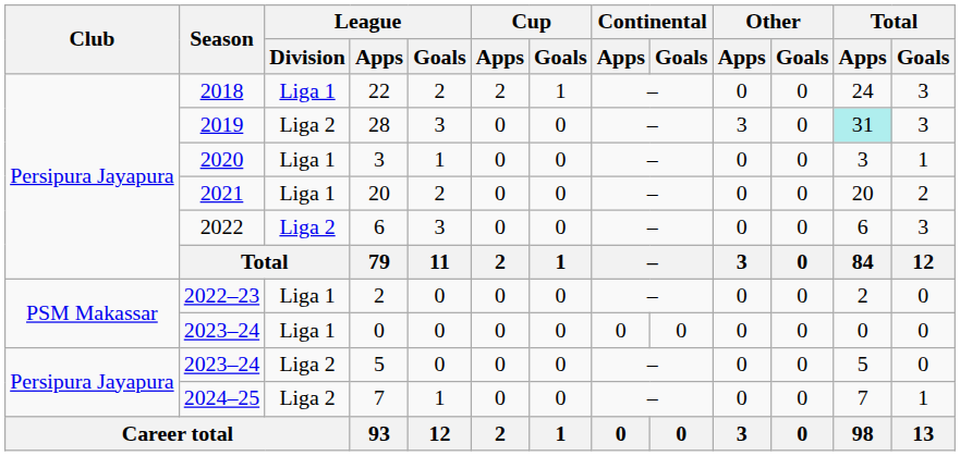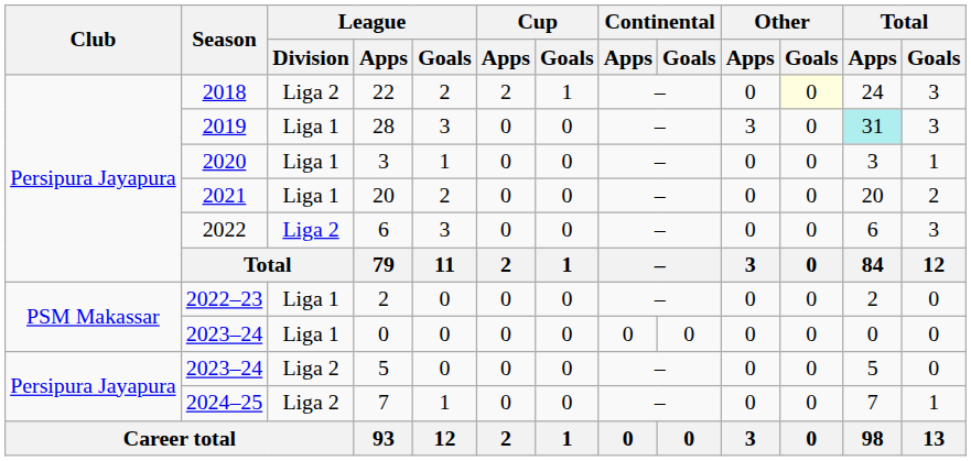 <table class="wikitable" style="text-align: center">
 <tr>
 <th rowspan="2">Club</th>
 <th rowspan="2">Season</th>
 <th colspan="3">League</th>
 <th colspan="2">Cup</th>
 <th colspan="2">Continental</th>
 <th colspan="2">Other</th>
 <th colspan="2">Total</th>
 </tr>
 <tr>
 <th>Division</th>
 <th>Apps</th>
 <th>Goals</th>
 <th>Apps</th>
 <th>Goals</th>
 <th>Apps</th>
 <th>Goals</th>
 <th>Apps</th>
 <th>Goals</th>
 <th>Apps</th>
 <th>Goals</th>
 </tr>
 <tr>
 <td rowspan="6"><a href='#'>Persipura Jayapura</a></td>
 <td><a href='#'>2018</a></td>
-<td rowspan="1"><a href='#'>Liga 1</a></td>
+<td rowspan="1" valign="center">Liga 2</td>
 <td>22</td>
 <td>2</td>
 <td>2</td>
 <td>1</td>
 <td colspan="2">–</td>
 <td>0</td>
-<td>0</td>
+<td style="background: lightyellow;">0</td>
 <td>24</td>
 <td>3</td>
 </tr>
 <tr>
 <td><a href='#'>2019</a></td>
-<td rowspan="1" valign="center">Liga 2</td>
+<td rowspan="1">Liga 1</td>
 <td>28</td>
 <td>3</td>
 <td>0</td>
 <td>0</td>
 <td colspan="2">–</td>
 <td>3</td>
 <td>0</td>
 <td style="background: paleturquoise;">31</td>
 <td>3</td>
 </tr>
 <tr>
 <td><a href='#'>2020</a></td>
 <td rowspan="1">Liga 1</td>
 <td>3</td>
 <td>1</td>
 <td>0</td>
 <td>0</td>
 <td colspan="2">–</td>
 <td>0</td>
 <td>0</td>
 <td>3</td>
 <td>1</td>
 </tr>
 <tr>
 <td><a href='#'>2021</a></td>
 <td rowspan="1">Liga 1</td>
 <td>20</td>
 <td>2</td>
 <td>0</td>
 <td>0</td>
 <td colspan="2">–</td>
 <td>0</td>
 <td>0</td>
 <td>20</td>
 <td>2</td>
 </tr>
 <tr>
 <td>2022</td>
 <td rowspan="1"><a href='#'>Liga 2</a></td>
 <td>6</td>
 <td>3</td>
 <td>0</td>
 <td>0</td>
 <td colspan="2">–</td>
 <td>0</td>
 <td>0</td>
 <td>6</td>
 <td>3</td>
 </tr>
 <tr>
 <th colspan=2>Total</th>
 <th>79</th>
 <th>11</th>
 <th>2</th>
 <th>1</th>
 <th colspan="2">–</th>
 <th>3</th>
 <th>0</th>
 <th>84</th>
 <th>12</th>
 </tr>
 <tr>
 <td rowspan="2"><a href='#'>PSM Makassar</a></td>
 <td><a href='#'>2022–23</a></td>
 <td rowspan="1" valign="center">Liga 1</td>
 <td>2</td>
 <td>0</td>
 <td>0</td>
 <td>0</td>
 <td colspan="2">–</td>
 <td>0</td>
 <td>0</td>
 <td>2</td>
 <td>0</td>
 </tr>
 <tr>
 <td><a href='#'>2023–24</a></td>
 <td>Liga 1</td>
 <td>0</td>
 <td>0</td>
 <td>0</td>
 <td>0</td>
 <td>0</td>
 <td>0</td>
 <td>0</td>
 <td>0</td>
 <td>0</td>
 <td>0</td>
 </tr>
 <tr>
 <td rowspan="2"><a href='#'>Persipura Jayapura</a></td>
 <td><a href='#'>2023–24</a></td>
 <td rowspan="1" valign="center">Liga 2</td>
 <td>5</td>
 <td>0</td>
 <td>0</td>
 <td>0</td>
 <td colspan="2">–</td>
 <td>0</td>
 <td>0</td>
 <td>5</td>
 <td>0</td>
 </tr>
 <tr>
 <td><a href='#'>2024–25</a></td>
 <td rowspan="1" valign="center">Liga 2</td>
 <td>7</td>
 <td>1</td>
 <td>0</td>
 <td>0</td>
 <td colspan="2">–</td>
 <td>0</td>
 <td>0</td>
 <td>7</td>
 <td>1</td>
 </tr>
 <tr>
 <th colspan=3>Career total</th>
 <th>93</th>
 <th>12</th>
 <th>2</th>
 <th>1</th>
 <th>0</th>
 <th>0</th>
 <th>3</th>
 <th>0</th>
 <th>98</th>
 <th>13</th>
 </tr>
 </table>
